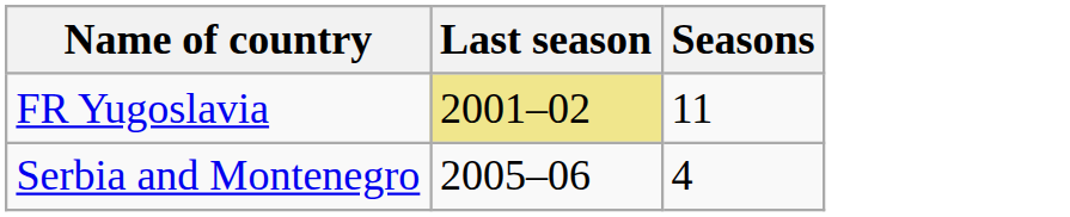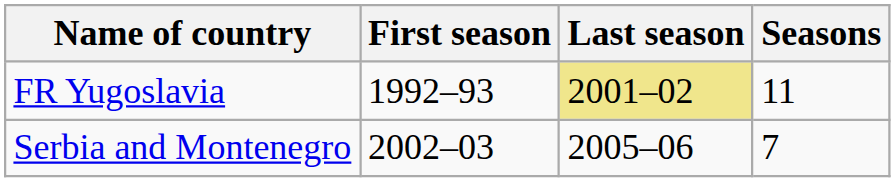 <table class="wikitable">
 <tr>
 <th>Name of country</th>
+<th>First season</th>
 <th>Last season</th>
 <th>Seasons</th>
 </tr>
 <tr>
 <td><a href='#'>FR Yugoslavia</a></td>
+<td>1992–93</td>
 <td style="background: khaki;">2001–02</td>
 <td>11</td>
 </tr>
 <tr>
 <td><a href='#'>Serbia and Montenegro</a></td>
+<td>2002–03</td>
 <td>2005–06</td>
-<td>4</td>
+<td>7</td>
 </tr>
 </table>
